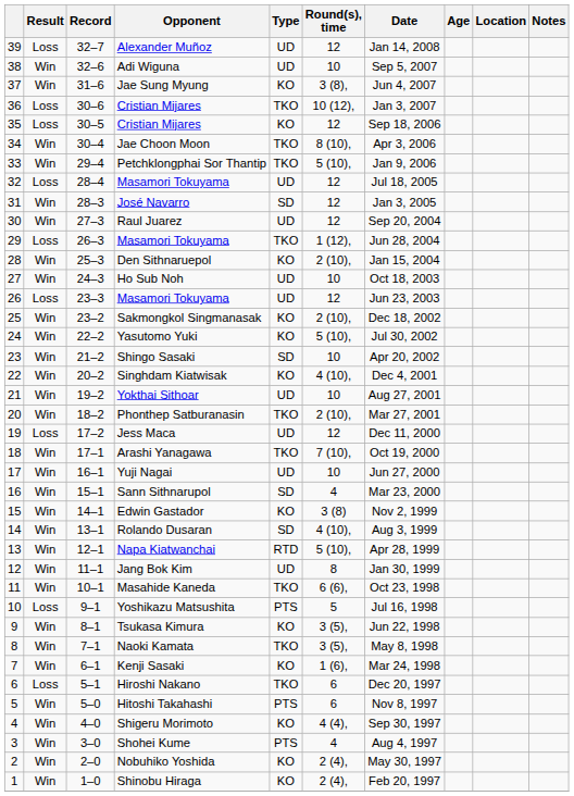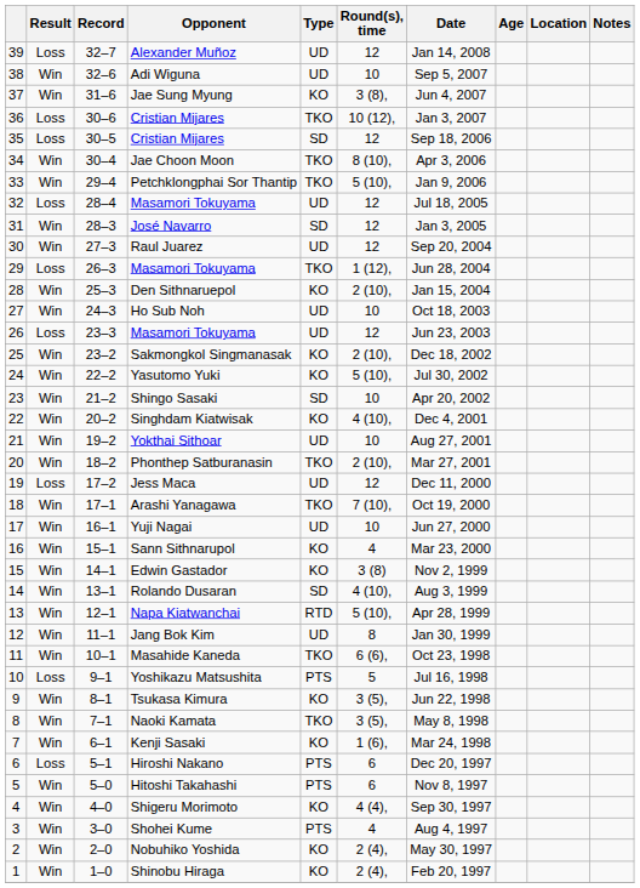 <table class="wikitable" style="text-align:center">
 <tr>
 <th></th>
 <th>Result</th>
 <th>Record</th>
 <th>Opponent</th>
 <th>Type</th>
 <th>Round(s),<br>time</th>
 <th>Date</th>
 <th>Age</th>
 <th>Location</th>
 <th>Notes</th>
 </tr>
 <tr>
 <td>39</td>
 <td>Loss</td>
 <td>32–7</td>
 <td align=left><a href='#'>Alexander Muñoz</a></td>
 <td>UD</td>
 <td>12</td>
 <td>Jan 14, 2008</td>
 <td style="text-align:left;"></td>
 <td style="text-align:left;"></td>
 <td style="text-align:left;"></td>
 </tr>
 <tr>
 <td>38</td>
 <td>Win</td>
 <td>32–6</td>
 <td align=left>Adi Wiguna</td>
 <td>UD</td>
 <td>10</td>
 <td>Sep 5, 2007</td>
 <td style="text-align:left;"></td>
 <td style="text-align:left;"></td>
 <td></td>
 </tr>
 <tr>
 <td>37</td>
 <td>Win</td>
 <td>31–6</td>
 <td align=left>Jae Sung Myung</td>
 <td>KO</td>
 <td>3 (8), </td>
 <td>Jun 4, 2007</td>
 <td style="text-align:left;"></td>
 <td style="text-align:left;"></td>
 <td></td>
 </tr>
 <tr>
 <td>36</td>
 <td>Loss</td>
 <td>30–6</td>
 <td align=left><a href='#'>Cristian Mijares</a></td>
 <td>TKO</td>
 <td>10 (12), </td>
 <td>Jan 3, 2007</td>
 <td style="text-align:left;"></td>
 <td style="text-align:left;"></td>
 <td style="text-align:left;"></td>
 </tr>
 <tr>
 <td>35</td>
 <td>Loss</td>
 <td>30–5</td>
 <td align=left><a href='#'>Cristian Mijares</a></td>
-<td>KO</td>
+<td>SD</td>
 <td>12</td>
 <td>Sep 18, 2006</td>
 <td style="text-align:left;"></td>
 <td style="text-align:left;"></td>
 <td style="text-align:left;"></td>
 </tr>
 <tr>
 <td>34</td>
 <td>Win</td>
 <td>30–4</td>
 <td align=left>Jae Choon Moon</td>
 <td>TKO</td>
 <td>8 (10), </td>
 <td>Apr 3, 2006</td>
 <td style="text-align:left;"></td>
 <td style="text-align:left;"></td>
 <td></td>
 </tr>
 <tr>
 <td>33</td>
 <td>Win</td>
 <td>29–4</td>
 <td align=left>Petchklongphai Sor Thantip</td>
 <td>TKO</td>
 <td>5 (10), </td>
 <td>Jan 9, 2006</td>
 <td style="text-align:left;"></td>
 <td style="text-align:left;"></td>
 <td></td>
 </tr>
 <tr>
 <td>32</td>
 <td>Loss</td>
 <td>28–4</td>
 <td align=left><a href='#'>Masamori Tokuyama</a></td>
 <td>UD</td>
 <td>12</td>
 <td>Jul 18, 2005</td>
 <td style="text-align:left;"></td>
 <td style="text-align:left;"></td>
 <td style="text-align:left;"></td>
 </tr>
 <tr>
 <td>31</td>
 <td>Win</td>
 <td>28–3</td>
 <td align=left><a href='#'>José Navarro</a></td>
 <td>SD</td>
 <td>12</td>
 <td>Jan 3, 2005</td>
 <td style="text-align:left;"></td>
 <td style="text-align:left;"></td>
 <td style="text-align:left;"></td>
 </tr>
 <tr>
 <td>30</td>
 <td>Win</td>
 <td>27–3</td>
 <td align=left>Raul Juarez</td>
 <td>UD</td>
 <td>12</td>
 <td>Sep 20, 2004</td>
 <td style="text-align:left;"></td>
 <td style="text-align:left;"></td>
 <td style="text-align:left;"></td>
 </tr>
 <tr>
 <td>29</td>
 <td>Loss</td>
 <td>26–3</td>
 <td align=left><a href='#'>Masamori Tokuyama</a></td>
 <td>TKO</td>
 <td>1 (12), </td>
 <td>Jun 28, 2004</td>
 <td style="text-align:left;"></td>
 <td style="text-align:left;"></td>
 <td style="text-align:left;"></td>
 </tr>
 <tr>
 <td>28</td>
 <td>Win</td>
 <td>25–3</td>
 <td align=left>Den Sithnaruepol</td>
 <td>KO</td>
 <td>2 (10), </td>
 <td>Jan 15, 2004</td>
 <td style="text-align:left;"></td>
 <td style="text-align:left;"></td>
 <td></td>
 </tr>
 <tr>
 <td>27</td>
 <td>Win</td>
 <td>24–3</td>
 <td align=left>Ho Sub Noh</td>
 <td>UD</td>
 <td>10</td>
 <td>Oct 18, 2003</td>
 <td style="text-align:left;"></td>
 <td style="text-align:left;"></td>
 <td></td>
 </tr>
 <tr>
 <td>26</td>
 <td>Loss</td>
 <td>23–3</td>
 <td align=left><a href='#'>Masamori Tokuyama</a></td>
 <td>UD</td>
 <td>12</td>
 <td>Jun 23, 2003</td>
 <td style="text-align:left;"></td>
 <td style="text-align:left;"></td>
 <td style="text-align:left;"></td>
 </tr>
 <tr>
 <td>25</td>
 <td>Win</td>
 <td>23–2</td>
 <td align=left>Sakmongkol Singmanasak</td>
 <td>KO</td>
 <td>2 (10), </td>
 <td>Dec 18, 2002</td>
 <td style="text-align:left;"></td>
 <td style="text-align:left;"></td>
 <td></td>
 </tr>
 <tr>
 <td>24</td>
 <td>Win</td>
 <td>22–2</td>
 <td align=left>Yasutomo Yuki</td>
 <td>KO</td>
 <td>5 (10), </td>
 <td>Jul 30, 2002</td>
 <td style="text-align:left;"></td>
 <td style="text-align:left;"></td>
 <td style="text-align:left;"></td>
 </tr>
 <tr>
 <td>23</td>
 <td>Win</td>
 <td>21–2</td>
 <td align=left>Shingo Sasaki</td>
 <td>SD</td>
 <td>10</td>
 <td>Apr 20, 2002</td>
 <td style="text-align:left;"></td>
 <td style="text-align:left;"></td>
 <td style="text-align:left;"></td>
 </tr>
 <tr>
 <td>22</td>
 <td>Win</td>
 <td>20–2</td>
 <td align=left>Singhdam Kiatwisak</td>
 <td>KO</td>
 <td>4 (10), </td>
 <td>Dec 4, 2001</td>
 <td style="text-align:left;"></td>
 <td style="text-align:left;"></td>
 <td></td>
 </tr>
 <tr>
 <td>21</td>
 <td>Win</td>
 <td>19–2</td>
 <td align=left><a href='#'>Yokthai Sithoar</a></td>
 <td>UD</td>
 <td>10</td>
 <td>Aug 27, 2001</td>
 <td style="text-align:left;"></td>
 <td style="text-align:left;"></td>
 <td></td>
 </tr>
 <tr>
 <td>20</td>
 <td>Win</td>
 <td>18–2</td>
 <td align=left>Phonthep Satburanasin</td>
 <td>TKO</td>
 <td>2 (10), </td>
 <td>Mar 27, 2001</td>
 <td style="text-align:left;"></td>
 <td style="text-align:left;"></td>
 <td></td>
 </tr>
 <tr>
 <td>19</td>
 <td>Loss</td>
 <td>17–2</td>
 <td align=left>Jess Maca</td>
 <td>UD</td>
 <td>12</td>
 <td>Dec 11, 2000</td>
 <td style="text-align:left;"></td>
 <td style="text-align:left;"></td>
 <td style="text-align:left;"></td>
 </tr>
 <tr>
 <td>18</td>
 <td>Win</td>
 <td>17–1</td>
 <td align=left>Arashi Yanagawa</td>
 <td>TKO</td>
 <td>7 (10), </td>
 <td>Oct 19, 2000</td>
 <td style="text-align:left;"></td>
 <td style="text-align:left;"></td>
 <td></td>
 </tr>
 <tr>
 <td>17</td>
 <td>Win</td>
 <td>16–1</td>
 <td align=left>Yuji Nagai</td>
 <td>UD</td>
 <td>10</td>
 <td>Jun 27, 2000</td>
 <td style="text-align:left;"></td>
 <td style="text-align:left;"></td>
 <td></td>
 </tr>
 <tr>
 <td>16</td>
 <td>Win</td>
 <td>15–1</td>
 <td align=left>Sann Sithnarupol</td>
-<td>SD</td>
+<td>KO</td>
 <td>4</td>
 <td>Mar 23, 2000</td>
 <td style="text-align:left;"></td>
 <td style="text-align:left;"></td>
 <td></td>
 </tr>
 <tr>
 <td>15</td>
 <td>Win</td>
 <td>14–1</td>
 <td align=left>Edwin Gastador</td>
 <td>KO</td>
 <td>3 (8)</td>
 <td>Nov 2, 1999</td>
 <td style="text-align:left;"></td>
 <td style="text-align:left;"></td>
 <td></td>
 </tr>
 <tr>
 <td>14</td>
 <td>Win</td>
 <td>13–1</td>
 <td align=left>Rolando Dusaran</td>
 <td>SD</td>
 <td>4 (10), </td>
 <td>Aug 3, 1999</td>
 <td style="text-align:left;"></td>
 <td style="text-align:left;"></td>
 <td></td>
 </tr>
 <tr>
 <td>13</td>
 <td>Win</td>
 <td>12–1</td>
 <td align=left><a href='#'>Napa Kiatwanchai</a></td>
 <td>RTD</td>
 <td>5 (10), </td>
 <td>Apr 28, 1999</td>
 <td style="text-align:left;"></td>
 <td style="text-align:left;"></td>
 <td></td>
 </tr>
 <tr>
 <td>12</td>
 <td>Win</td>
 <td>11–1</td>
 <td align=left>Jang Bok Kim</td>
 <td>UD</td>
 <td>8</td>
 <td>Jan 30, 1999</td>
 <td style="text-align:left;"></td>
 <td style="text-align:left;"></td>
 <td></td>
 </tr>
 <tr>
 <td>11</td>
 <td>Win</td>
 <td>10–1</td>
 <td align=left>Masahide Kaneda</td>
 <td>TKO</td>
 <td>6 (6), </td>
 <td>Oct 23, 1998</td>
 <td style="text-align:left;"></td>
 <td style="text-align:left;"></td>
 <td></td>
 </tr>
 <tr>
 <td>10</td>
 <td>Loss</td>
 <td>9–1</td>
 <td align=left>Yoshikazu Matsushita</td>
 <td>PTS</td>
 <td>5</td>
 <td>Jul 16, 1998</td>
 <td style="text-align:left;"></td>
 <td style="text-align:left;"></td>
 <td></td>
 </tr>
 <tr>
 <td>9</td>
 <td>Win</td>
 <td>8–1</td>
 <td align=left>Tsukasa Kimura</td>
 <td>KO</td>
 <td>3 (5), </td>
 <td>Jun 22, 1998</td>
 <td style="text-align:left;"></td>
 <td style="text-align:left;"></td>
 <td></td>
 </tr>
 <tr>
 <td>8</td>
 <td>Win</td>
 <td>7–1</td>
 <td align=left>Naoki Kamata</td>
 <td>TKO</td>
 <td>3 (5), </td>
 <td>May 8, 1998</td>
 <td style="text-align:left;"></td>
 <td style="text-align:left;"></td>
 <td></td>
 </tr>
 <tr>
 <td>7</td>
 <td>Win</td>
 <td>6–1</td>
 <td align=left>Kenji Sasaki</td>
 <td>KO</td>
 <td>1 (6), </td>
 <td>Mar 24, 1998</td>
 <td style="text-align:left;"></td>
 <td style="text-align:left;"></td>
 <td></td>
 </tr>
 <tr>
 <td>6</td>
 <td>Loss</td>
 <td>5–1</td>
 <td align=left>Hiroshi Nakano</td>
-<td>TKO</td>
+<td>PTS</td>
 <td>6</td>
 <td>Dec 20, 1997</td>
 <td style="text-align:left;"></td>
 <td style="text-align:left;"></td>
 <td></td>
 </tr>
 <tr>
 <td>5</td>
 <td>Win</td>
 <td>5–0</td>
 <td align=left>Hitoshi Takahashi</td>
 <td>PTS</td>
 <td>6</td>
 <td>Nov 8, 1997</td>
 <td style="text-align:left;"></td>
 <td style="text-align:left;"></td>
 <td></td>
 </tr>
 <tr>
 <td>4</td>
 <td>Win</td>
 <td>4–0</td>
 <td align=left>Shigeru Morimoto</td>
 <td>KO</td>
 <td>4 (4), </td>
 <td>Sep 30, 1997</td>
 <td style="text-align:left;"></td>
 <td style="text-align:left;"></td>
 <td></td>
 </tr>
 <tr>
 <td>3</td>
 <td>Win</td>
 <td>3–0</td>
 <td align=left>Shohei Kume</td>
 <td>PTS</td>
 <td>4</td>
 <td>Aug 4, 1997</td>
 <td style="text-align:left;"></td>
 <td style="text-align:left;"></td>
 <td></td>
 </tr>
 <tr>
 <td>2</td>
 <td>Win</td>
 <td>2–0</td>
 <td align=left>Nobuhiko Yoshida</td>
 <td>KO</td>
 <td>2 (4), </td>
 <td>May 30, 1997</td>
 <td style="text-align:left;"></td>
 <td style="text-align:left;"></td>
 <td></td>
 </tr>
 <tr>
 <td>1</td>
 <td>Win</td>
 <td>1–0</td>
 <td align=left>Shinobu Hiraga</td>
 <td>KO</td>
 <td>2 (4), </td>
 <td>Feb 20, 1997</td>
 <td style="text-align:left;"></td>
 <td style="text-align:left;"></td>
 <td></td>
 </tr>
 <tr>
 </tr>
 </table>
